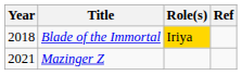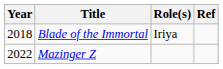 <table class="wikitable">
 <tr>
 <th>Year</th>
 <th>Title</th>
 <th>Role(s)</th>
 <th>Ref</th>
 </tr>
 <tr>
 <td>2018</td>
 <td><em><a href='#'>Blade of the Immortal</a></em></td>
-<td style="background: gold;">Iriya</td>
+<td>Iriya</td>
 <td></td>
 </tr>
 <tr>
-<td>2021</td>
+<td>2022</td>
 <td><em><a href='#'>Mazinger Z</a></em></td>
 <td></td>
 <td></td>
 </tr>
 </table>
